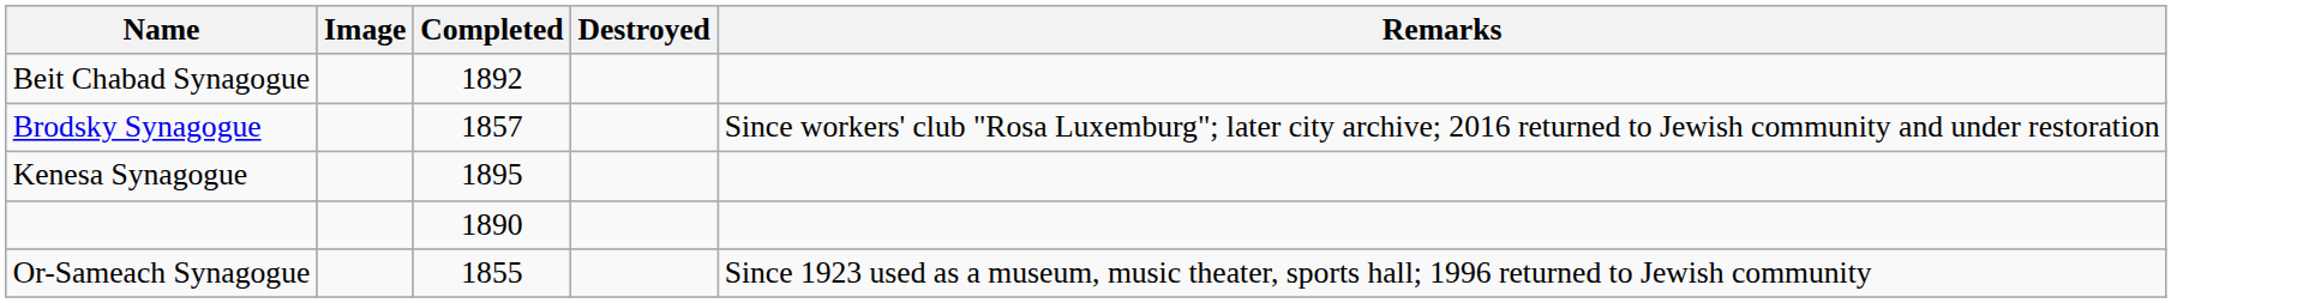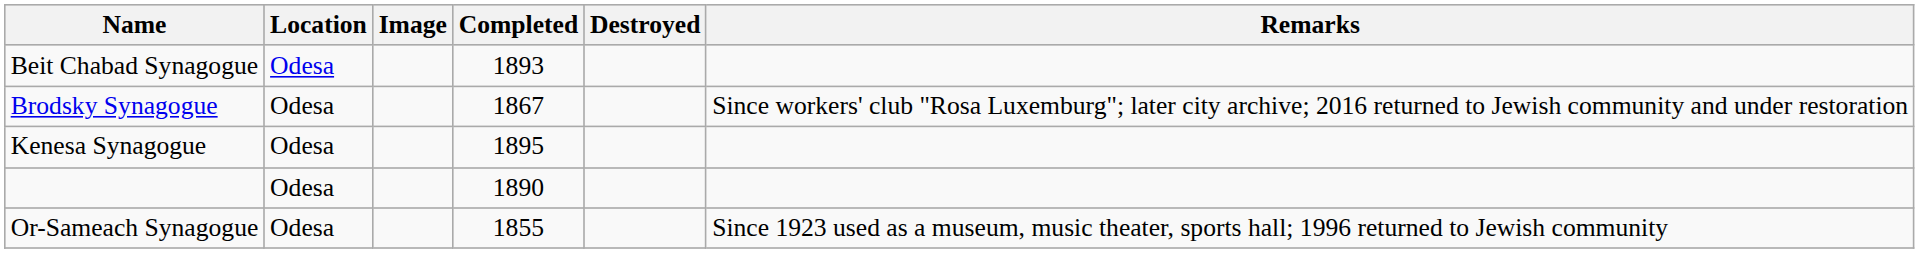 <table class="wikitable sortable">
 <tr>
 <th>Name</th>
+<th>Location</th>
 <th class="unsortable">Image</th>
 <th>Completed</th>
 <th>Destroyed</th>
 <th class="unsortable">Remarks</th>
 </tr>
 <tr>
 <td>Beit Chabad Synagogue</td>
+<td><a href='#'>Odesa</a></td>
 <td></td>
-<td align=center>1892</td>
+<td align=center>1893</td>
 <td align=center></td>
 <td></td>
 </tr>
 <tr>
 <td><a href='#'>Brodsky Synagogue</a></td>
+<td>Odesa</td>
 <td></td>
-<td align=center>1857</td>
+<td align=center>1867</td>
 <td align=center></td>
 <td>Since  workers' club "Rosa Luxemburg"; later city archive; 2016 returned to Jewish community and under restoration</td>
 </tr>
 <tr>
 <td>Kenesa Synagogue</td>
+<td>Odesa</td>
 <td></td>
 <td align=center>1895</td>
 <td align=center></td>
 <td></td>
 </tr>
 <tr>
 <td></td>
+<td>Odesa</td>
 <td></td>
 <td align=center>1890</td>
 <td align=center></td>
 <td></td>
 </tr>
 <tr>
 <td>Or-Sameach Synagogue</td>
+<td>Odesa</td>
 <td></td>
 <td align=center>1855</td>
 <td align=center></td>
 <td>Since 1923 used as a museum, music theater, sports hall; 1996 returned to Jewish community</td>
 </tr>
 </table>
